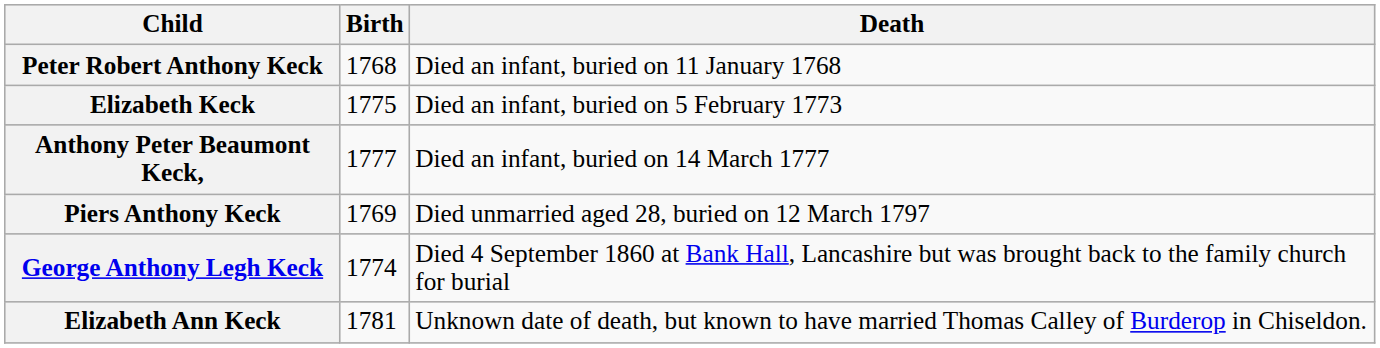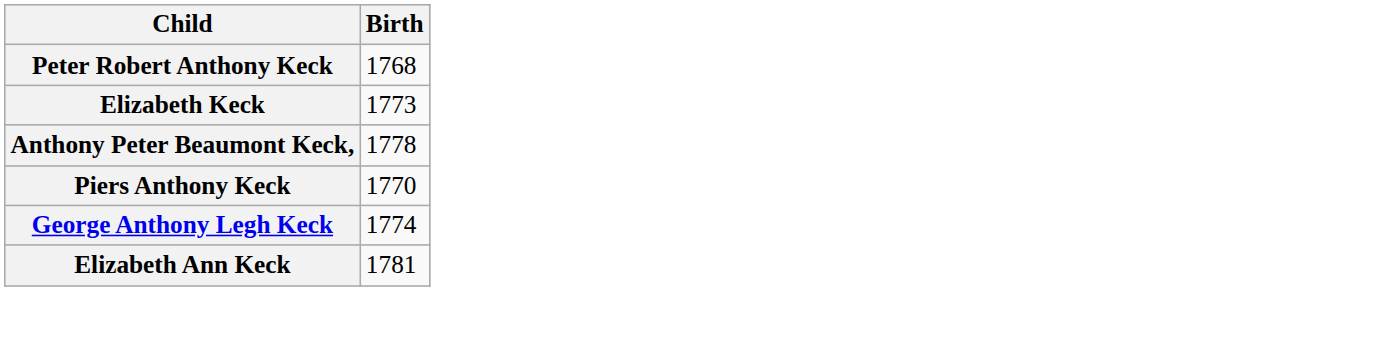 <table class="wikitable" border="1">
 <tr>
 <th>Child</th>
 <th>Birth</th>
-<th>Death</th>
 </tr>
 <tr>
 <th>Peter Robert Anthony Keck</th>
 <td>1768</td>
-<td>Died an infant, buried on 11 January 1768</td>
 </tr>
 <tr>
 <th>Elizabeth Keck</th>
-<td>1775</td>
-<td>Died an infant, buried on 5 February 1773</td>
+<td>1773</td>
 </tr>
 <tr>
 <th>Anthony Peter Beaumont Keck,</th>
-<td>1777</td>
-<td>Died an infant, buried on 14 March 1777</td>
+<td>1778</td>
 </tr>
 <tr>
 <th>Piers Anthony Keck</th>
-<td>1769</td>
-<td>Died unmarried aged 28, buried on 12 March 1797</td>
+<td>1770</td>
 </tr>
 <tr>
 <th><a href='#'>George Anthony Legh Keck</a></th>
 <td>1774</td>
-<td>Died 4 September 1860 at <a href='#'>Bank Hall</a>, Lancashire but was brought back to the family church for burial</td>
 </tr>
 <tr>
 <th>Elizabeth Ann Keck</th>
 <td>1781</td>
-<td>Unknown date of death, but known to have married Thomas Calley of <a href='#'>Burderop</a> in Chiseldon.</td>
 </tr>
 </table>
